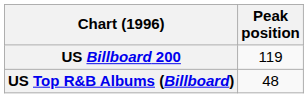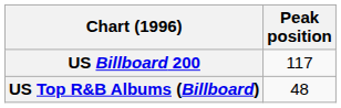 <table class="wikitable sortable plainrowheaders" style="text-align:center">
 <tr>
 <th scope="col">Chart (1996)</th>
 <th scope="col">Peak<br> position</th>
 </tr>
 <tr>
 <th scope="row">US <a href='#'><em>Billboard</em> 200</a></th>
-<td>119</td>
+<td>117</td>
 </tr>
 <tr>
 <th scope="row">US <a href='#'>Top R&B Albums</a> (<em><a href='#'>Billboard</a></em>)</th>
 <td>48</td>
 </tr>
 </table>
